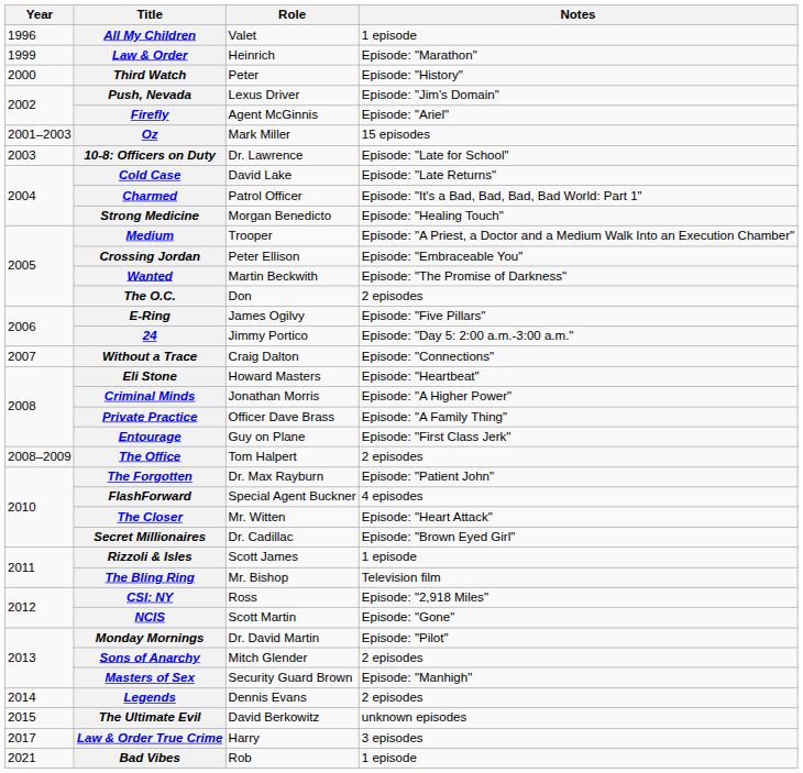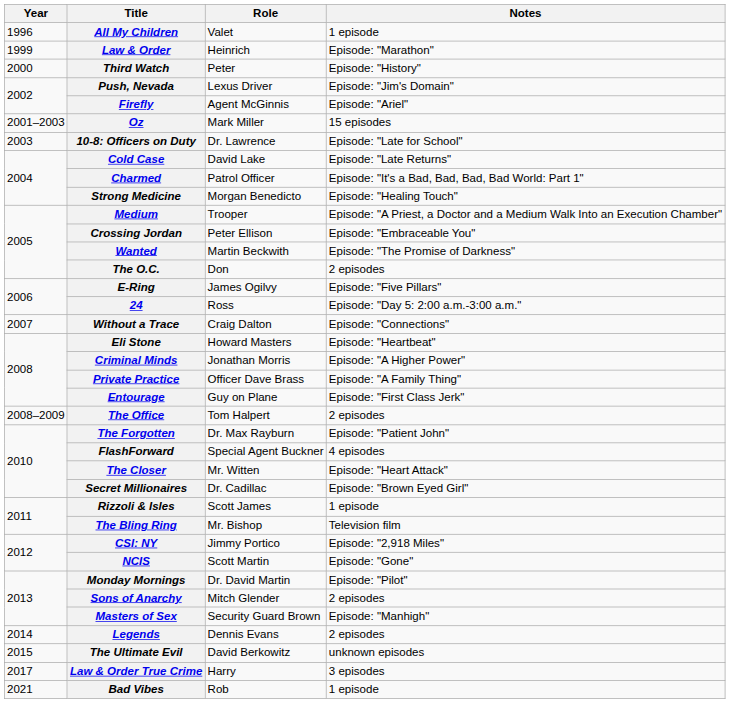 <table class="wikitable plainrowheaders sortable">
 <tr>
 <th scope="col">Year</th>
 <th scope="col">Title</th>
 <th scope="col">Role</th>
 <th scope="col" class="unsortable">Notes</th>
 </tr>
 <tr>
 <td>1996</td>
 <th scope="row"><em><a href='#'>All My Children</a></em></th>
 <td>Valet</td>
 <td>1 episode</td>
 </tr>
 <tr>
 <td>1999</td>
 <th scope="row"><em><a href='#'>Law & Order</a></em></th>
 <td>Heinrich</td>
 <td>Episode: "Marathon"</td>
 </tr>
 <tr>
 <td>2000</td>
 <th scope="row"><em>Third Watch</em></th>
 <td>Peter</td>
 <td>Episode: "History"</td>
 </tr>
 <tr>
 <td rowspan="2">2002</td>
 <th scope="row"><em>Push, Nevada</em></th>
 <td>Lexus Driver</td>
 <td>Episode: "Jim's Domain"</td>
 </tr>
 <tr>
 <th scope="row"><em><a href='#'>Firefly</a></em></th>
 <td>Agent McGinnis</td>
 <td>Episode: "Ariel"</td>
 </tr>
 <tr>
 <td>2001–2003</td>
 <th scope="row"><em><a href='#'>Oz</a></em></th>
 <td>Mark Miller</td>
 <td>15 episodes</td>
 </tr>
 <tr>
 <td>2003</td>
 <th scope="row"><em>10-8: Officers on Duty</em></th>
 <td>Dr. Lawrence</td>
 <td>Episode: "Late for School"</td>
 </tr>
 <tr>
 <td rowspan="3">2004</td>
 <th scope="row"><em><a href='#'>Cold Case</a></em></th>
 <td>David Lake</td>
 <td>Episode: "Late Returns"</td>
 </tr>
 <tr>
 <th scope="row"><em><a href='#'>Charmed</a></em></th>
 <td>Patrol Officer</td>
 <td>Episode: "It's a Bad, Bad, Bad, Bad World: Part 1"</td>
 </tr>
 <tr>
 <th scope="row"><em>Strong Medicine</em></th>
 <td>Morgan Benedicto</td>
 <td>Episode: "Healing Touch"</td>
 </tr>
 <tr>
 <td rowspan="4">2005</td>
 <th scope="row"><em><a href='#'>Medium</a></em></th>
 <td>Trooper</td>
 <td>Episode: "A Priest, a Doctor and a Medium Walk Into an Execution Chamber"</td>
 </tr>
 <tr>
 <th scope="row"><em>Crossing Jordan</em></th>
 <td>Peter Ellison</td>
 <td>Episode: "Embraceable You"</td>
 </tr>
 <tr>
 <th scope="row"><em><a href='#'>Wanted</a></em></th>
 <td>Martin Beckwith</td>
 <td>Episode: "The Promise of Darkness"</td>
 </tr>
 <tr>
 <th scope="row"><em>The O.C.</em></th>
 <td>Don</td>
 <td>2 episodes</td>
 </tr>
 <tr>
 <td rowspan="2">2006</td>
 <th scope="row"><em>E-Ring</em></th>
 <td>James Ogilvy</td>
 <td>Episode: "Five Pillars"</td>
 </tr>
 <tr>
 <th scope="row"><em><a href='#'>24</a></em></th>
-<td>Jimmy Portico</td>
+<td>Ross</td>
 <td>Episode: "Day 5: 2:00 a.m.-3:00 a.m."</td>
 </tr>
 <tr>
 <td>2007</td>
 <th scope="row"><em>Without a Trace</em></th>
 <td>Craig Dalton</td>
 <td>Episode: "Connections"</td>
 </tr>
 <tr>
 <td rowspan="4">2008</td>
 <th scope="row"><em>Eli Stone</em></th>
 <td>Howard Masters</td>
 <td>Episode: "Heartbeat"</td>
 </tr>
 <tr>
 <th scope="row"><em><a href='#'>Criminal Minds</a></em></th>
 <td>Jonathan Morris</td>
 <td>Episode: "A Higher Power"</td>
 </tr>
 <tr>
 <th scope="row"><em><a href='#'>Private Practice</a></em></th>
 <td>Officer Dave Brass</td>
 <td>Episode: "A Family Thing"</td>
 </tr>
 <tr>
 <th scope="row"><em><a href='#'>Entourage</a></em></th>
 <td>Guy on Plane</td>
 <td>Episode: "First Class Jerk"</td>
 </tr>
 <tr>
 <td>2008–2009</td>
 <th scope="row"><em><a href='#'>The Office</a></em></th>
 <td>Tom Halpert</td>
 <td>2 episodes</td>
 </tr>
 <tr>
 <td rowspan="4">2010</td>
 <th scope="row"><em><a href='#'>The Forgotten</a></em></th>
 <td>Dr. Max Rayburn</td>
 <td>Episode: "Patient John"</td>
 </tr>
 <tr>
 <th scope="row"><em>FlashForward</em></th>
 <td>Special Agent Buckner</td>
 <td>4 episodes</td>
 </tr>
 <tr>
 <th scope="row"><em><a href='#'>The Closer</a></em></th>
 <td>Mr. Witten</td>
 <td>Episode: "Heart Attack"</td>
 </tr>
 <tr>
 <th scope="row"><em>Secret Millionaires</em></th>
 <td>Dr. Cadillac</td>
 <td>Episode: "Brown Eyed Girl"</td>
 </tr>
 <tr>
 <td rowspan="2">2011</td>
 <th scope="row"><em>Rizzoli & Isles</em></th>
 <td>Scott James</td>
 <td>1 episode</td>
 </tr>
 <tr>
 <th scope="row"><em><a href='#'>The Bling Ring</a></em></th>
 <td>Mr. Bishop</td>
 <td>Television film</td>
 </tr>
 <tr>
 <td rowspan="2">2012</td>
 <th scope="row"><em><a href='#'>CSI: NY</a></em></th>
-<td>Ross</td>
+<td>Jimmy Portico</td>
 <td>Episode: "2,918 Miles"</td>
 </tr>
 <tr>
 <th scope="row"><em><a href='#'>NCIS</a></em></th>
 <td>Scott Martin</td>
 <td>Episode: "Gone"</td>
 </tr>
 <tr>
 <td rowspan="3">2013</td>
 <th scope="row"><em>Monday Mornings</em></th>
 <td>Dr. David Martin</td>
 <td>Episode: "Pilot"</td>
 </tr>
 <tr>
 <th scope="row"><em><a href='#'>Sons of Anarchy</a></em></th>
 <td>Mitch Glender</td>
 <td>2 episodes</td>
 </tr>
 <tr>
 <th scope="row"><em><a href='#'>Masters of Sex</a></em></th>
 <td>Security Guard Brown</td>
 <td>Episode: "Manhigh"</td>
 </tr>
 <tr>
 <td>2014</td>
 <th scope="row"><em><a href='#'>Legends</a></em></th>
 <td>Dennis Evans</td>
 <td>2 episodes</td>
 </tr>
 <tr>
 <td>2015</td>
 <th scope="row"><em>The Ultimate Evil</em></th>
 <td>David Berkowitz</td>
 <td>unknown episodes</td>
 </tr>
 <tr>
 <td>2017</td>
 <th scope="row"><em><a href='#'>Law & Order True Crime</a></em></th>
 <td>Harry</td>
 <td>3 episodes</td>
 </tr>
 <tr>
 <td>2021</td>
 <th scope="row"><em>Bad Vibes</em></th>
 <td>Rob</td>
 <td>1 episode</td>
 </tr>
 </table>
